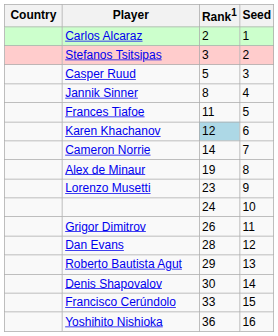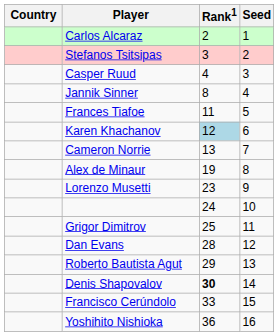 <table class=wikitable>
 <tr>
 <th width="70">Country</th>
 <th width="175">Player</th>
 <th>Rank<sup>1</sup></th>
 <th>Seed</th>
 </tr>
 <tr bgcolor=#cfc>
 <td></td>
 <td><a href='#'>Carlos Alcaraz</a></td>
 <td>2</td>
 <td>1</td>
 </tr>
 <tr bgcolor=#fcc>
 <td></td>
 <td><a href='#'>Stefanos Tsitsipas</a></td>
 <td>3</td>
 <td>2</td>
 </tr>
 <tr>
 <td></td>
 <td><a href='#'>Casper Ruud</a></td>
-<td>5</td>
+<td>4</td>
 <td>3</td>
 </tr>
 <tr>
 <td></td>
 <td><a href='#'>Jannik Sinner</a></td>
 <td>8</td>
 <td>4</td>
 </tr>
 <tr>
 <td></td>
 <td><a href='#'>Frances Tiafoe</a></td>
 <td>11</td>
 <td>5</td>
 </tr>
 <tr>
 <td></td>
 <td><a href='#'>Karen Khachanov</a></td>
 <td style="background: lightblue;">12</td>
 <td>6</td>
 </tr>
 <tr>
 <td></td>
 <td><a href='#'>Cameron Norrie</a></td>
-<td>14</td>
+<td>13</td>
 <td>7</td>
 </tr>
 <tr>
 <td></td>
 <td><a href='#'>Alex de Minaur</a></td>
 <td>19</td>
 <td>8</td>
 </tr>
 <tr>
 <td></td>
 <td><a href='#'>Lorenzo Musetti</a></td>
 <td>23</td>
 <td>9</td>
 </tr>
 <tr>
 <td></td>
 <td></td>
 <td>24</td>
 <td>10</td>
 </tr>
 <tr>
 <td></td>
 <td><a href='#'>Grigor Dimitrov</a></td>
-<td>26</td>
+<td>25</td>
 <td>11</td>
 </tr>
 <tr>
 <td></td>
 <td><a href='#'>Dan Evans</a></td>
 <td>28</td>
 <td>12</td>
 </tr>
 <tr>
 <td></td>
 <td><a href='#'>Roberto Bautista Agut</a></td>
 <td>29</td>
 <td>13</td>
 </tr>
 <tr>
 <td></td>
 <td><a href='#'>Denis Shapovalov</a></td>
-<td>30</td>
+<td><strong>30</strong></td>
 <td>14</td>
 </tr>
 <tr>
 <td></td>
 <td><a href='#'>Francisco Cerúndolo</a></td>
 <td>33</td>
 <td>15</td>
 </tr>
 <tr>
 <td></td>
 <td><a href='#'>Yoshihito Nishioka</a></td>
 <td>36</td>
 <td>16</td>
 </tr>
 </table>
